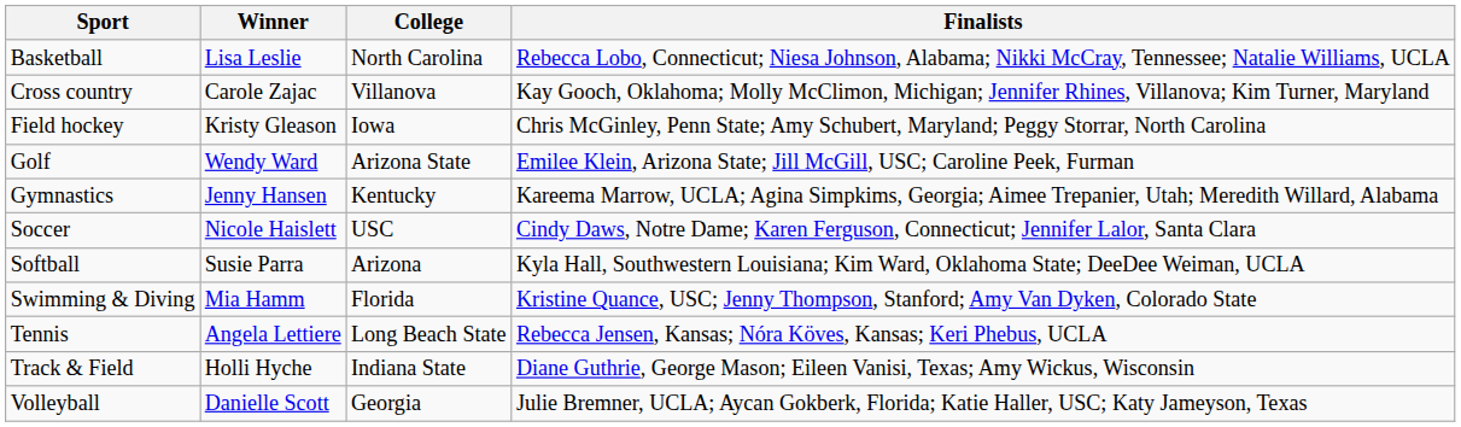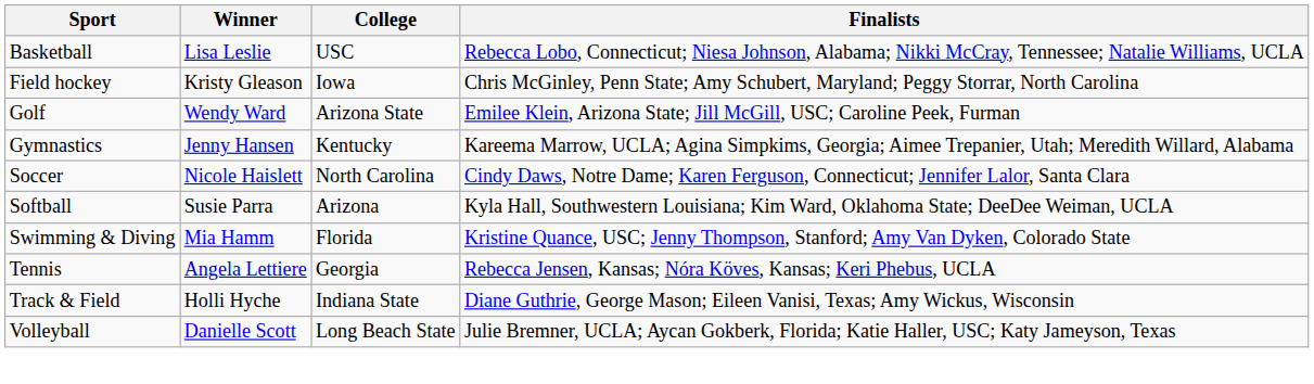 <table class="wikitable">
 <tr>
 <th>Sport</th>
 <th>Winner</th>
 <th>College</th>
 <th>Finalists</th>
 </tr>
 <tr>
 <td>Basketball</td>
 <td><a href='#'>Lisa Leslie</a></td>
-<td>North Carolina</td>
+<td>USC</td>
 <td><a href='#'>Rebecca Lobo</a>, Connecticut; <a href='#'>Niesa Johnson</a>, Alabama; <a href='#'>Nikki McCray</a>, Tennessee; <a href='#'>Natalie Williams</a>, UCLA</td>
-</tr>
-<tr>
-<td>Cross country</td>
-<td>Carole Zajac</td>
-<td>Villanova</td>
-<td>Kay Gooch, Oklahoma; Molly McClimon, Michigan; <a href='#'>Jennifer Rhines</a>, Villanova; Kim Turner, Maryland</td>
 </tr>
 <tr>
 <td>Field hockey</td>
 <td>Kristy Gleason</td>
 <td>Iowa</td>
 <td>Chris McGinley, Penn State; Amy Schubert, Maryland; Peggy Storrar, North Carolina</td>
 </tr>
 <tr>
 <td>Golf</td>
 <td><a href='#'>Wendy Ward</a></td>
 <td>Arizona State</td>
 <td><a href='#'>Emilee Klein</a>, Arizona State; <a href='#'>Jill McGill</a>, USC; Caroline Peek, Furman</td>
 </tr>
 <tr>
 <td>Gymnastics</td>
 <td><a href='#'>Jenny Hansen</a></td>
 <td>Kentucky</td>
 <td>Kareema Marrow, UCLA; Agina Simpkims, Georgia; Aimee Trepanier, Utah; Meredith Willard, Alabama</td>
 </tr>
 <tr>
 <td>Soccer</td>
 <td><a href='#'>Nicole Haislett</a></td>
-<td>USC</td>
+<td>North Carolina</td>
 <td><a href='#'>Cindy Daws</a>, Notre Dame; <a href='#'>Karen Ferguson</a>, Connecticut; <a href='#'>Jennifer Lalor</a>, Santa Clara</td>
 </tr>
 <tr>
 <td>Softball</td>
 <td>Susie Parra</td>
 <td>Arizona</td>
 <td>Kyla Hall, Southwestern Louisiana; Kim Ward, Oklahoma State; DeeDee Weiman, UCLA</td>
 </tr>
 <tr>
 <td>Swimming & Diving</td>
 <td><a href='#'>Mia Hamm</a></td>
 <td>Florida</td>
 <td><a href='#'>Kristine Quance</a>, USC; <a href='#'>Jenny Thompson</a>, Stanford; <a href='#'>Amy Van Dyken</a>, Colorado State</td>
 </tr>
 <tr>
 <td>Tennis</td>
 <td><a href='#'>Angela Lettiere</a></td>
-<td>Long Beach State</td>
+<td>Georgia</td>
 <td><a href='#'>Rebecca Jensen</a>, Kansas; <a href='#'>Nóra Köves</a>, Kansas; <a href='#'>Keri Phebus</a>, UCLA</td>
 </tr>
 <tr>
 <td>Track & Field</td>
 <td>Holli Hyche</td>
 <td>Indiana State</td>
 <td><a href='#'>Diane Guthrie</a>, George Mason; Eileen Vanisi, Texas; Amy Wickus, Wisconsin</td>
 </tr>
 <tr>
 <td>Volleyball</td>
 <td><a href='#'>Danielle Scott</a></td>
-<td>Georgia</td>
+<td>Long Beach State</td>
 <td>Julie Bremner, UCLA; Aycan Gokberk, Florida; Katie Haller, USC; Katy Jameyson, Texas</td>
 </tr>
 </table>
